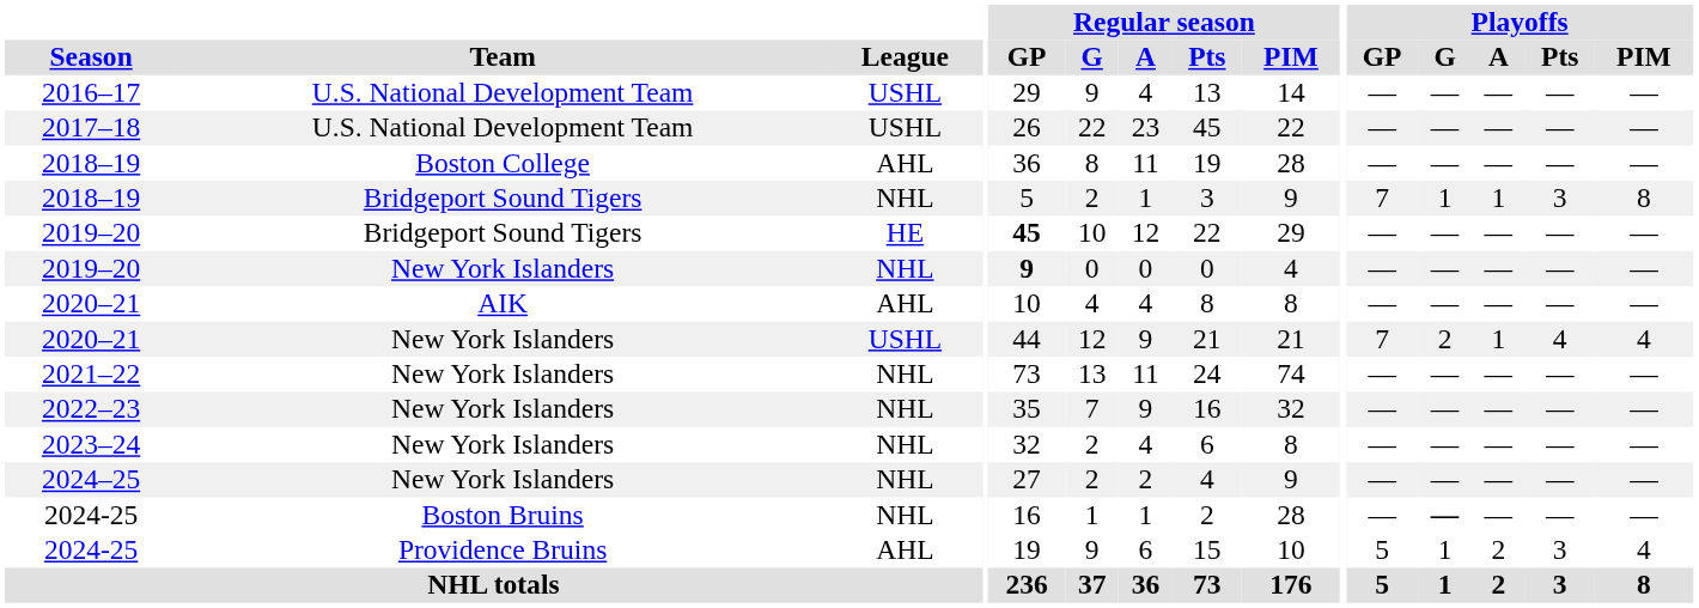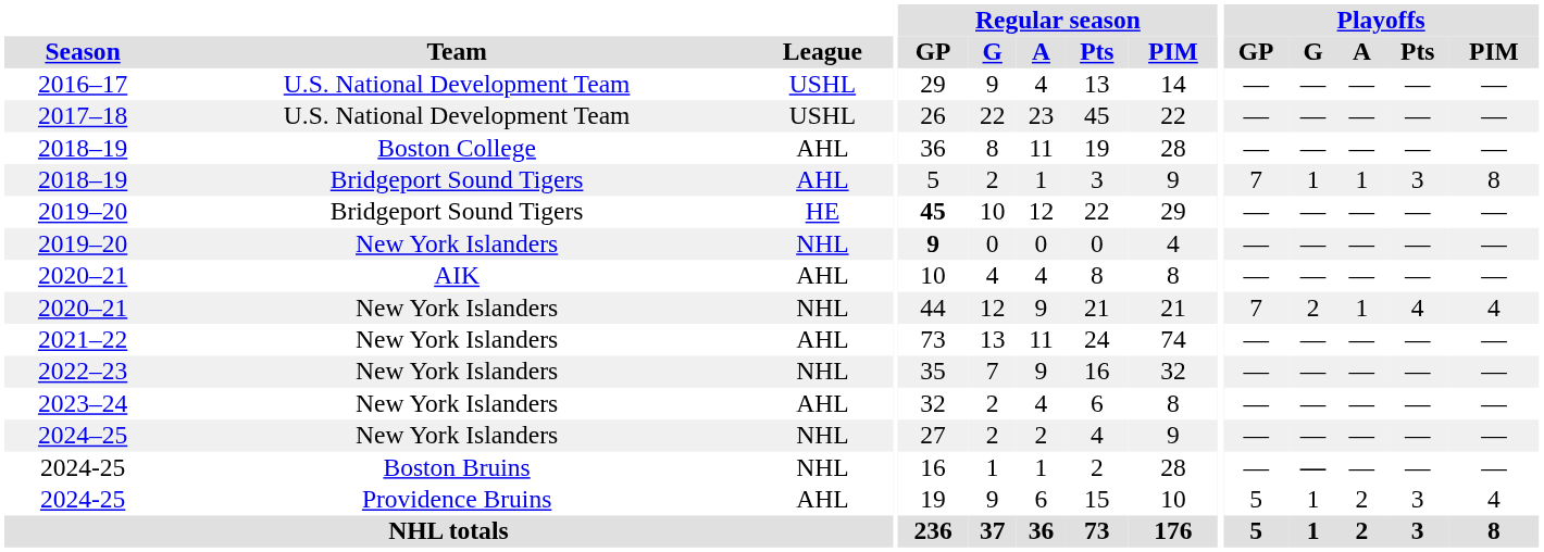 <table border="0" cellpadding="1" cellspacing="0" style="text-align:center; width:60em;">
 <tr bgcolor="#e0e0e0">
 <th colspan="3" bgcolor="#ffffff"></th>
 <th rowspan="102" bgcolor="#ffffff"></th>
 <th colspan="5"><a href='#'>Regular season</a></th>
 <th rowspan="102" bgcolor="#ffffff"></th>
 <th colspan="5"><a href='#'>Playoffs</a></th>
 </tr>
 <tr bgcolor="#e0e0e0">
 <th><a href='#'>Season</a></th>
 <th>Team</th>
 <th>League</th>
 <th>GP</th>
 <th><a href='#'>G</a></th>
 <th><a href='#'>A</a></th>
 <th><a href='#'>Pts</a></th>
 <th><a href='#'>PIM</a></th>
 <th>GP</th>
 <th>G</th>
 <th>A</th>
 <th>Pts</th>
 <th>PIM</th>
 </tr>
 <tr>
 <td><a href='#'>2016–17</a></td>
 <td><a href='#'>U.S. National Development Team</a></td>
 <td><a href='#'>USHL</a></td>
 <td>29</td>
 <td>9</td>
 <td>4</td>
 <td>13</td>
 <td>14</td>
 <td>—</td>
 <td>—</td>
 <td>—</td>
 <td>—</td>
 <td>—</td>
 </tr>
 <tr bgcolor="#f0f0f0">
 <td><a href='#'>2017–18</a></td>
 <td>U.S. National Development Team</td>
 <td>USHL</td>
 <td>26</td>
 <td>22</td>
 <td>23</td>
 <td>45</td>
 <td>22</td>
 <td>—</td>
 <td>—</td>
 <td>—</td>
 <td>—</td>
 <td>—</td>
 </tr>
 <tr>
 <td><a href='#'>2018–19</a></td>
 <td><a href='#'>Boston College</a></td>
 <td>AHL</td>
 <td>36</td>
 <td>8</td>
 <td>11</td>
 <td>19</td>
 <td>28</td>
 <td>—</td>
 <td>—</td>
 <td>—</td>
 <td>—</td>
 <td>—</td>
 </tr>
 <tr bgcolor="#f0f0f0">
 <td><a href='#'>2018–19</a></td>
 <td><a href='#'>Bridgeport Sound Tigers</a></td>
-<td>NHL</td>
+<td><a href='#'>AHL</a></td>
 <td>5</td>
 <td>2</td>
 <td>1</td>
 <td>3</td>
 <td>9</td>
 <td>7</td>
 <td>1</td>
 <td>1</td>
 <td>3</td>
 <td>8</td>
 </tr>
 <tr>
 <td><a href='#'>2019–20</a></td>
 <td>Bridgeport Sound Tigers</td>
 <td><a href='#'>HE</a></td>
 <td><strong>45</strong></td>
 <td>10</td>
 <td>12</td>
 <td>22</td>
 <td>29</td>
 <td>—</td>
 <td>—</td>
 <td>—</td>
 <td>—</td>
 <td>—</td>
 </tr>
 <tr bgcolor="#f0f0f0">
 <td><a href='#'>2019–20</a></td>
 <td><a href='#'>New York Islanders</a></td>
 <td><a href='#'>NHL</a></td>
 <td><strong>9</strong></td>
 <td>0</td>
 <td>0</td>
 <td>0</td>
 <td>4</td>
 <td>—</td>
 <td>—</td>
 <td>—</td>
 <td>—</td>
 <td>—</td>
 </tr>
 <tr>
 <td><a href='#'>2020–21</a></td>
 <td><a href='#'>AIK</a></td>
 <td>AHL</td>
 <td>10</td>
 <td>4</td>
 <td>4</td>
 <td>8</td>
 <td>8</td>
 <td>—</td>
 <td>—</td>
 <td>—</td>
 <td>—</td>
 <td>—</td>
 </tr>
 <tr bgcolor="#f0f0f0">
 <td><a href='#'>2020–21</a></td>
 <td>New York Islanders</td>
-<td><a href='#'>USHL</a></td>
+<td>NHL</td>
 <td>44</td>
 <td>12</td>
 <td>9</td>
 <td>21</td>
 <td>21</td>
 <td>7</td>
 <td>2</td>
 <td>1</td>
 <td>4</td>
 <td>4</td>
 </tr>
 <tr>
 <td><a href='#'>2021–22</a></td>
 <td>New York Islanders</td>
-<td>NHL</td>
+<td>AHL</td>
 <td>73</td>
 <td>13</td>
 <td>11</td>
 <td>24</td>
 <td>74</td>
 <td>—</td>
 <td>—</td>
 <td>—</td>
 <td>—</td>
 <td>—</td>
 </tr>
 <tr bgcolor="#f0f0f0">
 <td><a href='#'>2022–23</a></td>
 <td>New York Islanders</td>
 <td>NHL</td>
 <td>35</td>
 <td>7</td>
 <td>9</td>
 <td>16</td>
 <td>32</td>
 <td>—</td>
 <td>—</td>
 <td>—</td>
 <td>—</td>
 <td>—</td>
 </tr>
 <tr>
 <td><a href='#'>2023–24</a></td>
 <td>New York Islanders</td>
-<td>NHL</td>
+<td>AHL</td>
 <td>32</td>
 <td>2</td>
 <td>4</td>
 <td>6</td>
 <td>8</td>
 <td>—</td>
 <td>—</td>
 <td>—</td>
 <td>—</td>
 <td>—</td>
 </tr>
 <tr bgcolor="#f0f0f0">
 <td><a href='#'>2024–25</a></td>
 <td>New York Islanders</td>
 <td>NHL</td>
 <td>27</td>
 <td>2</td>
 <td>2</td>
 <td>4</td>
 <td>9</td>
 <td>—</td>
 <td>—</td>
 <td>—</td>
 <td>—</td>
 <td>—</td>
 </tr>
 <tr>
 <td>2024-25</td>
 <td><a href='#'>Boston Bruins</a></td>
 <td>NHL</td>
 <td>16</td>
 <td>1</td>
 <td>1</td>
 <td>2</td>
 <td>28</td>
 <td>—</td>
 <th>—</th>
 <td>—</td>
 <td>—</td>
 <td>—</td>
 </tr>
 <tr>
 <td><a href='#'>2024-25</a></td>
 <td><a href='#'>Providence Bruins</a></td>
 <td>AHL</td>
 <td>19</td>
 <td>9</td>
 <td>6</td>
 <td>15</td>
 <td>10</td>
 <td>5</td>
 <td>1</td>
 <td>2</td>
 <td>3</td>
 <td>4</td>
 </tr>
 <tr bgcolor="#e0e0e0">
 <th colspan="3">NHL totals</th>
 <th>236</th>
 <th>37</th>
 <th>36</th>
 <th>73</th>
 <th>176</th>
 <th>5</th>
 <th>1</th>
 <th>2</th>
 <th>3</th>
 <th>8</th>
 </tr>
 </table>
